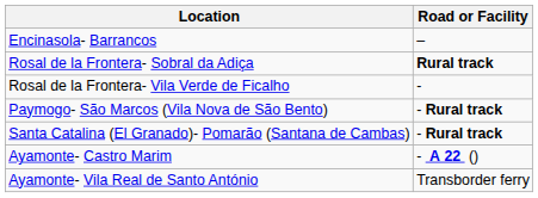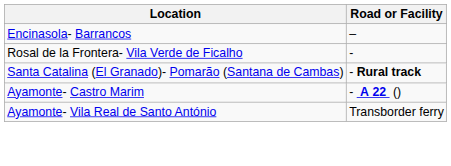 <table class="wikitable">
 <tr>
 <th>Location</th>
 <th>Road or Facility</th>
 </tr>
 <tr>
 <td> <a href='#'>Encinasola</a>- <a href='#'>Barrancos</a></td>
 <td> – </td>
 </tr>
 <tr>
-<td> <a href='#'>Rosal de la Frontera</a>- <a href='#'>Sobral da Adiça</a></td>
-<td><strong>Rural track</strong></td>
-</tr>
-<tr>
 <td> Rosal de la Frontera- <a href='#'>Vila Verde de Ficalho</a></td>
 <td> - </td>
-</tr>
-<tr>
-<td> <a href='#'>Paymogo</a>- <a href='#'>São Marcos</a> (<a href='#'>Vila Nova de São Bento</a>)</td>
-<td> - <strong>Rural track</strong></td>
 </tr>
 <tr>
 <td> <a href='#'>Santa Catalina</a> (<a href='#'>El Granado</a>)- <a href='#'>Pomarão</a> (<a href='#'>Santana de Cambas</a>)</td>
 <td> - <strong>Rural track</strong></td>
 </tr>
 <tr>
 <td> <a href='#'>Ayamonte</a>- <a href='#'>Castro Marim</a></td>
 <td> - <a href='#'><span> <strong> A 22 </strong></span></a> ()</td>
 </tr>
 <tr>
 <td> <a href='#'>Ayamonte</a>- <a href='#'>Vila Real de Santo António</a></td>
 <td> Transborder ferry</td>
 </tr>
 </table>
